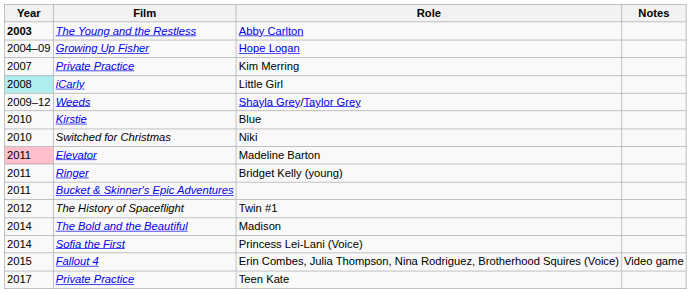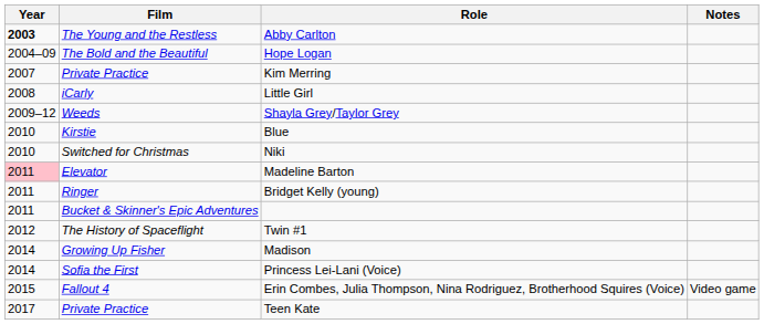 <table class="wikitable">
 <tr>
 <th>Year</th>
 <th>Film</th>
 <th>Role</th>
 <th>Notes</th>
 </tr>
 <tr>
 <td><strong>2003</strong></td>
 <td><em><a href='#'>The Young and the Restless</a></em></td>
 <td><a href='#'>Abby Carlton</a></td>
 <td></td>
 </tr>
 <tr>
 <td>2004–09</td>
-<td><em><a href='#'>Growing Up Fisher</a></em></td>
+<td><em><a href='#'>The Bold and the Beautiful</a></em></td>
 <td><a href='#'>Hope Logan</a></td>
 <td></td>
 </tr>
 <tr>
 <td>2007</td>
 <td><em><a href='#'>Private Practice</a></em></td>
 <td>Kim Merring </td>
 <td></td>
 </tr>
 <tr>
-<td style="background: paleturquoise;">2008</td>
+<td>2008</td>
 <td><em><a href='#'>iCarly</a></em></td>
 <td>Little Girl</td>
 <td></td>
 </tr>
 <tr>
 <td>2009–12</td>
 <td><em><a href='#'>Weeds</a></em></td>
 <td><a href='#'>Shayla Grey</a>/<a href='#'>Taylor Grey</a></td>
 <td></td>
 </tr>
 <tr>
 <td>2010</td>
 <td><em><a href='#'>Kirstie</a></em></td>
 <td>Blue</td>
 <td></td>
 </tr>
 <tr>
 <td>2010</td>
 <td><em>Switched for Christmas</em></td>
 <td>Niki</td>
 <td></td>
 </tr>
 <tr>
 <td style="background: pink;">2011</td>
 <td><em><a href='#'>Elevator</a></em></td>
 <td>Madeline Barton</td>
 <td></td>
 </tr>
 <tr>
 <td>2011</td>
 <td><em><a href='#'>Ringer</a></em></td>
 <td>Bridget Kelly (young)</td>
 <td></td>
 </tr>
 <tr>
 <td>2011</td>
 <td><em><a href='#'>Bucket & Skinner's Epic Adventures</a></em></td>
 <td></td>
 <td></td>
 </tr>
 <tr>
 <td>2012</td>
 <td><em>The History of Spaceflight</em></td>
 <td>Twin #1</td>
 <td></td>
 </tr>
 <tr>
 <td>2014</td>
-<td><em><a href='#'>The Bold and the Beautiful</a></em></td>
+<td><em><a href='#'>Growing Up Fisher</a></em></td>
 <td>Madison</td>
 <td></td>
 </tr>
 <tr>
 <td>2014</td>
 <td><em><a href='#'>Sofia the First</a></em></td>
 <td>Princess Lei-Lani (Voice)</td>
 <td></td>
 </tr>
 <tr>
 <td>2015</td>
 <td><em><a href='#'>Fallout 4</a></em></td>
 <td>Erin Combes, Julia Thompson, Nina Rodriguez, Brotherhood Squires (Voice)</td>
 <td>Video game</td>
 </tr>
 <tr>
 <td>2017</td>
 <td><em><a href='#'>Private Practice</a></em></td>
 <td>Teen Kate</td>
 <td></td>
 </tr>
 </table>
